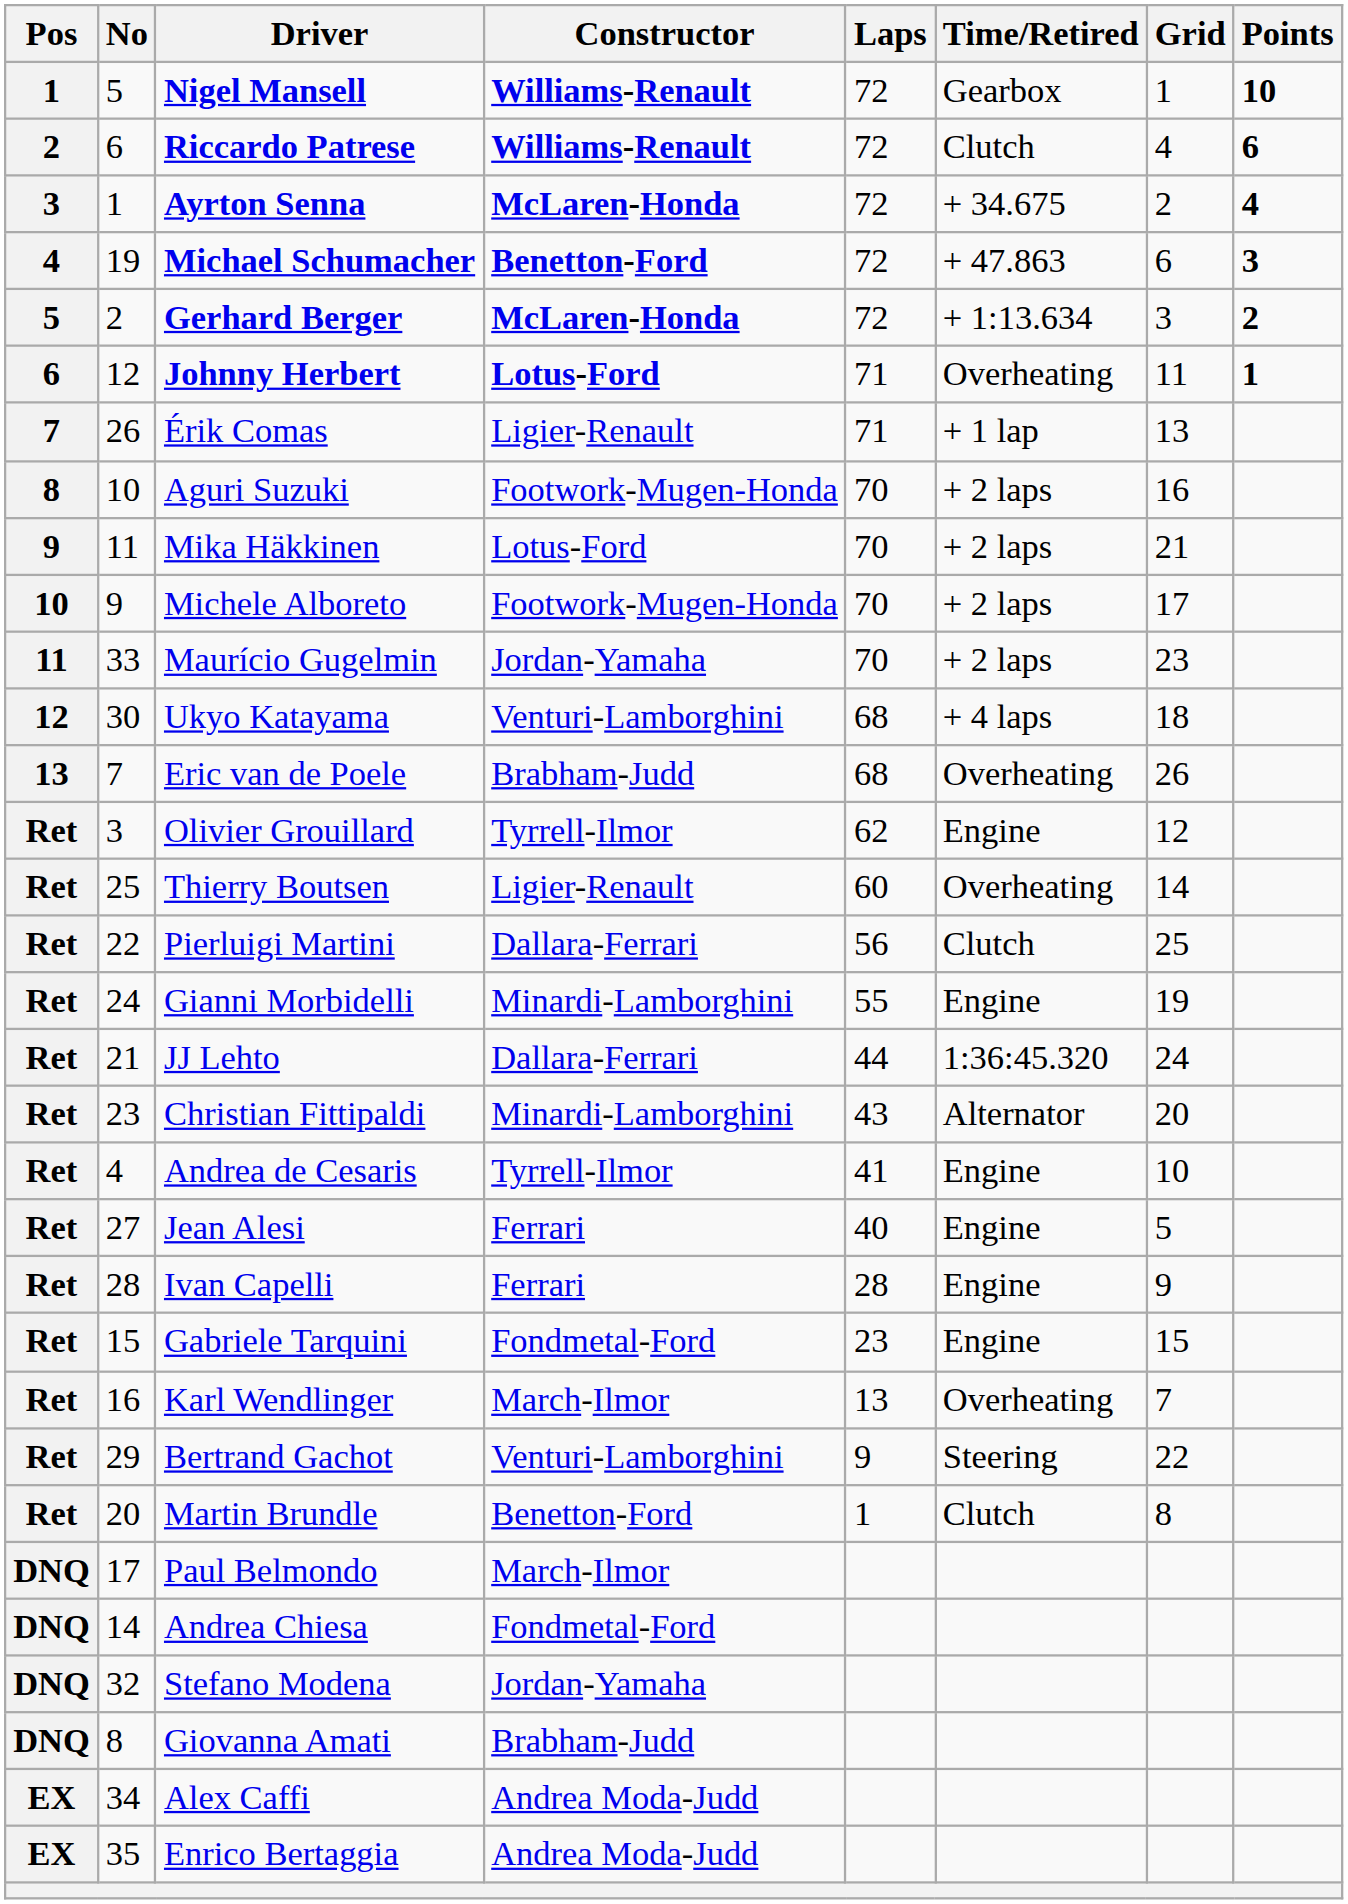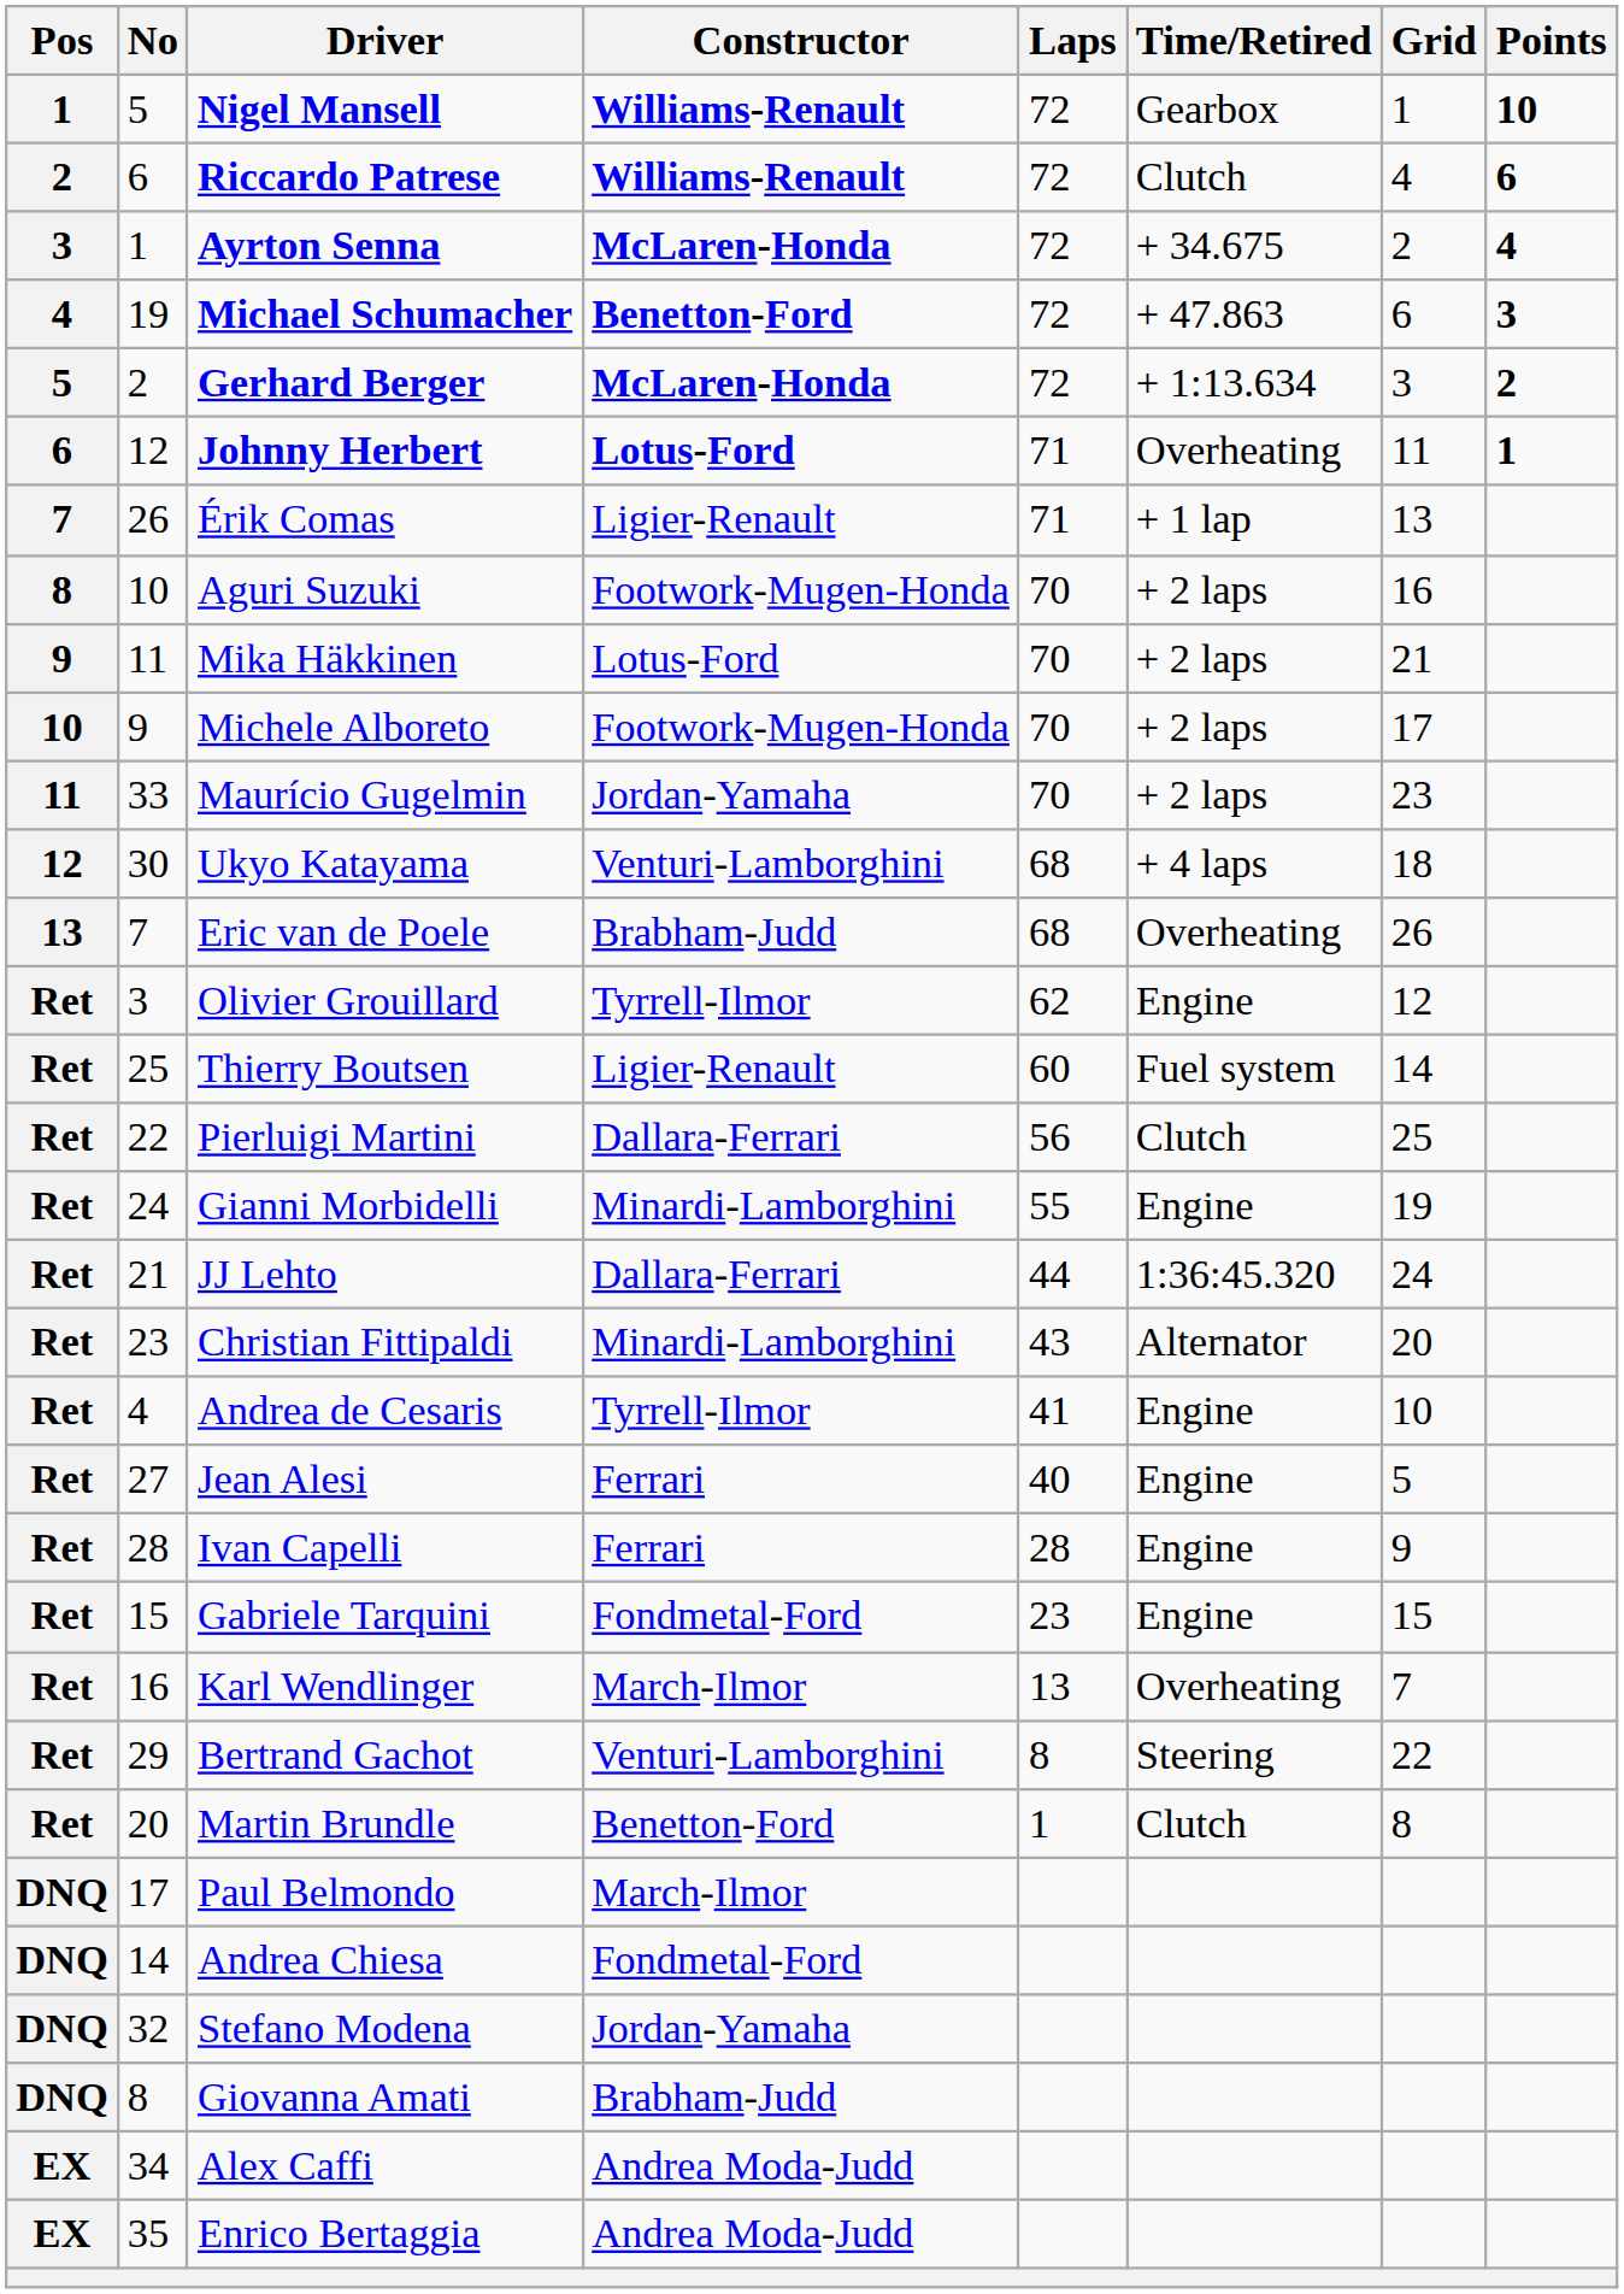 <table class="wikitable" style="font-size: 95%;">
 <tr>
 <th>Pos</th>
 <th>No</th>
 <th>Driver</th>
 <th>Constructor</th>
 <th>Laps</th>
 <th>Time/Retired</th>
 <th>Grid</th>
 <th>Points</th>
 </tr>
 <tr>
 <th>1</th>
 <td>5</td>
 <td> <strong><a href='#'>Nigel Mansell</a></strong></td>
 <td><strong><a href='#'>Williams</a>-<a href='#'>Renault</a></strong></td>
 <td>72</td>
 <td>Gearbox</td>
 <td>1</td>
 <td><strong>10</strong></td>
 </tr>
 <tr>
 <th>2</th>
 <td>6</td>
 <td> <strong><a href='#'>Riccardo Patrese</a></strong></td>
 <td><strong><a href='#'>Williams</a>-<a href='#'>Renault</a></strong></td>
 <td>72</td>
 <td>Clutch</td>
 <td>4</td>
 <td><strong>6</strong></td>
 </tr>
 <tr>
 <th>3</th>
 <td>1</td>
 <td> <strong><a href='#'>Ayrton Senna</a></strong></td>
 <td><strong><a href='#'>McLaren</a>-<a href='#'>Honda</a></strong></td>
 <td>72</td>
 <td>+ 34.675</td>
 <td>2</td>
 <td><strong>4</strong></td>
 </tr>
 <tr>
 <th>4</th>
 <td>19</td>
 <td> <strong><a href='#'>Michael Schumacher</a></strong></td>
 <td><strong><a href='#'>Benetton</a>-<a href='#'>Ford</a></strong></td>
 <td>72</td>
 <td>+ 47.863</td>
 <td>6</td>
 <td><strong>3</strong></td>
 </tr>
 <tr>
 <th>5</th>
 <td>2</td>
 <td> <strong><a href='#'>Gerhard Berger</a></strong></td>
 <td><strong><a href='#'>McLaren</a>-<a href='#'>Honda</a></strong></td>
 <td>72</td>
 <td>+ 1:13.634</td>
 <td>3</td>
 <td><strong>2</strong></td>
 </tr>
 <tr>
 <th>6</th>
 <td>12</td>
 <td> <strong><a href='#'>Johnny Herbert</a></strong></td>
 <td><strong><a href='#'>Lotus</a>-<a href='#'>Ford</a></strong></td>
 <td>71</td>
 <td>Overheating</td>
 <td>11</td>
 <td><strong>1</strong></td>
 </tr>
 <tr>
 <th>7</th>
 <td>26</td>
 <td> <a href='#'>Érik Comas</a></td>
 <td><a href='#'>Ligier</a>-<a href='#'>Renault</a></td>
 <td>71</td>
 <td>+ 1 lap</td>
 <td>13</td>
 <td></td>
 </tr>
 <tr>
 <th>8</th>
 <td>10</td>
 <td> <a href='#'>Aguri Suzuki</a></td>
 <td><a href='#'>Footwork</a>-<a href='#'>Mugen-Honda</a></td>
 <td>70</td>
 <td>+ 2 laps</td>
 <td>16</td>
 <td></td>
 </tr>
 <tr>
 <th>9</th>
 <td>11</td>
 <td> <a href='#'>Mika Häkkinen</a></td>
 <td><a href='#'>Lotus</a>-<a href='#'>Ford</a></td>
 <td>70</td>
 <td>+ 2 laps</td>
 <td>21</td>
 <td></td>
 </tr>
 <tr>
 <th>10</th>
 <td>9</td>
 <td> <a href='#'>Michele Alboreto</a></td>
 <td><a href='#'>Footwork</a>-<a href='#'>Mugen-Honda</a></td>
 <td>70</td>
 <td>+ 2 laps</td>
 <td>17</td>
 <td></td>
 </tr>
 <tr>
 <th>11</th>
 <td>33</td>
 <td> <a href='#'>Maurício Gugelmin</a></td>
 <td><a href='#'>Jordan</a>-<a href='#'>Yamaha</a></td>
 <td>70</td>
 <td>+ 2 laps</td>
 <td>23</td>
 <td></td>
 </tr>
 <tr>
 <th>12</th>
 <td>30</td>
 <td> <a href='#'>Ukyo Katayama</a></td>
 <td><a href='#'>Venturi</a>-<a href='#'>Lamborghini</a></td>
 <td>68</td>
 <td>+ 4 laps</td>
 <td>18</td>
 <td></td>
 </tr>
 <tr>
 <th>13</th>
 <td>7</td>
 <td> <a href='#'>Eric van de Poele</a></td>
 <td><a href='#'>Brabham</a>-<a href='#'>Judd</a></td>
 <td>68</td>
 <td>Overheating</td>
 <td>26</td>
 <td></td>
 </tr>
 <tr>
 <th>Ret</th>
 <td>3</td>
 <td> <a href='#'>Olivier Grouillard</a></td>
 <td><a href='#'>Tyrrell</a>-<a href='#'>Ilmor</a></td>
 <td>62</td>
 <td>Engine</td>
 <td>12</td>
 <td></td>
 </tr>
 <tr>
 <th>Ret</th>
 <td>25</td>
 <td> <a href='#'>Thierry Boutsen</a></td>
 <td><a href='#'>Ligier</a>-<a href='#'>Renault</a></td>
 <td>60</td>
-<td>Overheating</td>
+<td>Fuel system</td>
 <td>14</td>
 <td></td>
 </tr>
 <tr>
 <th>Ret</th>
 <td>22</td>
 <td> <a href='#'>Pierluigi Martini</a></td>
 <td><a href='#'>Dallara</a>-<a href='#'>Ferrari</a></td>
 <td>56</td>
 <td>Clutch</td>
 <td>25</td>
 <td></td>
 </tr>
 <tr>
 <th>Ret</th>
 <td>24</td>
 <td> <a href='#'>Gianni Morbidelli</a></td>
 <td><a href='#'>Minardi</a>-<a href='#'>Lamborghini</a></td>
 <td>55</td>
 <td>Engine</td>
 <td>19</td>
 <td></td>
 </tr>
 <tr>
 <th>Ret</th>
 <td>21</td>
 <td> <a href='#'>JJ Lehto</a></td>
 <td><a href='#'>Dallara</a>-<a href='#'>Ferrari</a></td>
 <td>44</td>
 <td>1:36:45.320</td>
 <td>24</td>
 <td></td>
 </tr>
 <tr>
 <th>Ret</th>
 <td>23</td>
 <td> <a href='#'>Christian Fittipaldi</a></td>
 <td><a href='#'>Minardi</a>-<a href='#'>Lamborghini</a></td>
 <td>43</td>
 <td>Alternator</td>
 <td>20</td>
 <td></td>
 </tr>
 <tr>
 <th>Ret</th>
 <td>4</td>
 <td> <a href='#'>Andrea de Cesaris</a></td>
 <td><a href='#'>Tyrrell</a>-<a href='#'>Ilmor</a></td>
 <td>41</td>
 <td>Engine</td>
 <td>10</td>
 <td></td>
 </tr>
 <tr>
 <th>Ret</th>
 <td>27</td>
 <td> <a href='#'>Jean Alesi</a></td>
 <td><a href='#'>Ferrari</a></td>
 <td>40</td>
 <td>Engine</td>
 <td>5</td>
 <td></td>
 </tr>
 <tr>
 <th>Ret</th>
 <td>28</td>
 <td> <a href='#'>Ivan Capelli</a></td>
 <td><a href='#'>Ferrari</a></td>
 <td>28</td>
 <td>Engine</td>
 <td>9</td>
 <td></td>
 </tr>
 <tr>
 <th>Ret</th>
 <td>15</td>
 <td> <a href='#'>Gabriele Tarquini</a></td>
 <td><a href='#'>Fondmetal</a>-<a href='#'>Ford</a></td>
 <td>23</td>
 <td>Engine</td>
 <td>15</td>
 <td></td>
 </tr>
 <tr>
 <th>Ret</th>
 <td>16</td>
 <td> <a href='#'>Karl Wendlinger</a></td>
 <td><a href='#'>March</a>-<a href='#'>Ilmor</a></td>
 <td>13</td>
 <td>Overheating</td>
 <td>7</td>
 <td></td>
 </tr>
 <tr>
 <th>Ret</th>
 <td>29</td>
 <td> <a href='#'>Bertrand Gachot</a></td>
 <td><a href='#'>Venturi</a>-<a href='#'>Lamborghini</a></td>
-<td>9</td>
+<td>8</td>
 <td>Steering</td>
 <td>22</td>
 <td></td>
 </tr>
 <tr>
 <th>Ret</th>
 <td>20</td>
 <td> <a href='#'>Martin Brundle</a></td>
 <td><a href='#'>Benetton</a>-<a href='#'>Ford</a></td>
 <td>1</td>
 <td>Clutch</td>
 <td>8</td>
 <td></td>
 </tr>
 <tr>
 <th>DNQ</th>
 <td>17</td>
 <td> <a href='#'>Paul Belmondo</a></td>
 <td><a href='#'>March</a>-<a href='#'>Ilmor</a></td>
 <td></td>
 <td></td>
 <td></td>
 <td></td>
 </tr>
 <tr>
 <th>DNQ</th>
 <td>14</td>
 <td> <a href='#'>Andrea Chiesa</a></td>
 <td><a href='#'>Fondmetal</a>-<a href='#'>Ford</a></td>
 <td></td>
 <td></td>
 <td></td>
 <td></td>
 </tr>
 <tr>
 <th>DNQ</th>
 <td>32</td>
 <td> <a href='#'>Stefano Modena</a></td>
 <td><a href='#'>Jordan</a>-<a href='#'>Yamaha</a></td>
 <td></td>
 <td></td>
 <td></td>
 <td></td>
 </tr>
 <tr>
 <th>DNQ</th>
 <td>8</td>
 <td> <a href='#'>Giovanna Amati</a></td>
 <td><a href='#'>Brabham</a>-<a href='#'>Judd</a></td>
 <td></td>
 <td></td>
 <td></td>
 <td></td>
 </tr>
 <tr>
 <th>EX</th>
 <td>34</td>
 <td> <a href='#'>Alex Caffi</a></td>
 <td><a href='#'>Andrea Moda</a>-<a href='#'>Judd</a></td>
 <td></td>
 <td></td>
 <td></td>
 <td></td>
 </tr>
 <tr>
 <th>EX</th>
 <td>35</td>
 <td> <a href='#'>Enrico Bertaggia</a></td>
 <td><a href='#'>Andrea Moda</a>-<a href='#'>Judd</a></td>
 <td></td>
 <td></td>
 <td></td>
 <td></td>
 </tr>
 <tr>
 <th colspan="8"></th>
 </tr>
 </table>
